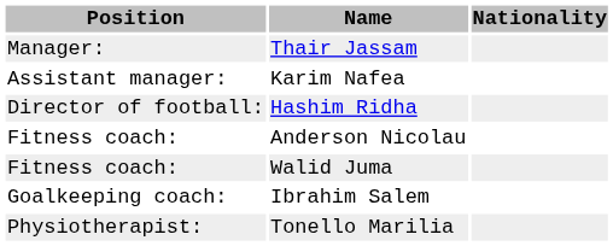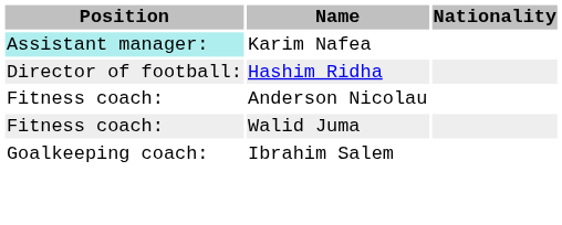 <table class="toccolours">
 <tr>
 <th bgcolor=silver>Position</th>
 <th bgcolor=silver>Name</th>
 <th bgcolor=silver>Nationality</th>
 </tr>
-<tr bgcolor=#eeeeee>
-<td>Manager:</td>
-<td><a href='#'>Thair Jassam</a></td>
-<td></td>
-</tr>
 <tr>
-<td>Assistant manager:</td>
+<td style="background: paleturquoise;">Assistant manager:</td>
 <td>Karim Nafea</td>
 <td></td>
 </tr>
 <tr bgcolor=#eeeeee>
 <td>Director of football:</td>
 <td><a href='#'>Hashim Ridha</a></td>
 <td></td>
 </tr>
 <tr>
 <td>Fitness coach:</td>
 <td>Anderson Nicolau</td>
 <td></td>
 </tr>
 <tr bgcolor=#eeeeee>
 <td>Fitness coach:</td>
 <td>Walid Juma</td>
 <td></td>
 </tr>
 <tr>
 <td>Goalkeeping coach:</td>
 <td>Ibrahim Salem</td>
 <td></td>
 </tr>
-<tr bgcolor=#eeeeee>
-<td>Physiotherapist:</td>
-<td>Tonello Marilia</td>
-<td></td>
-</tr>
 <tr>
 </tr>
 </table>
